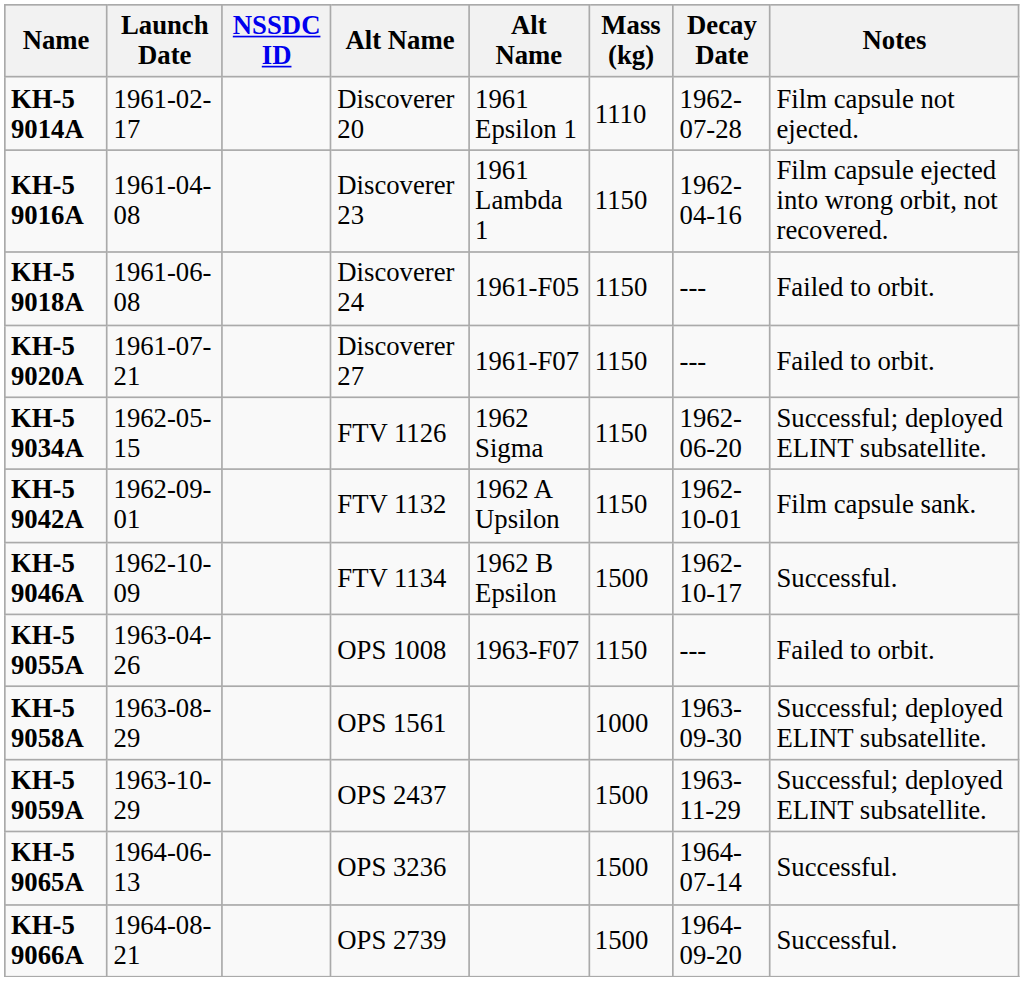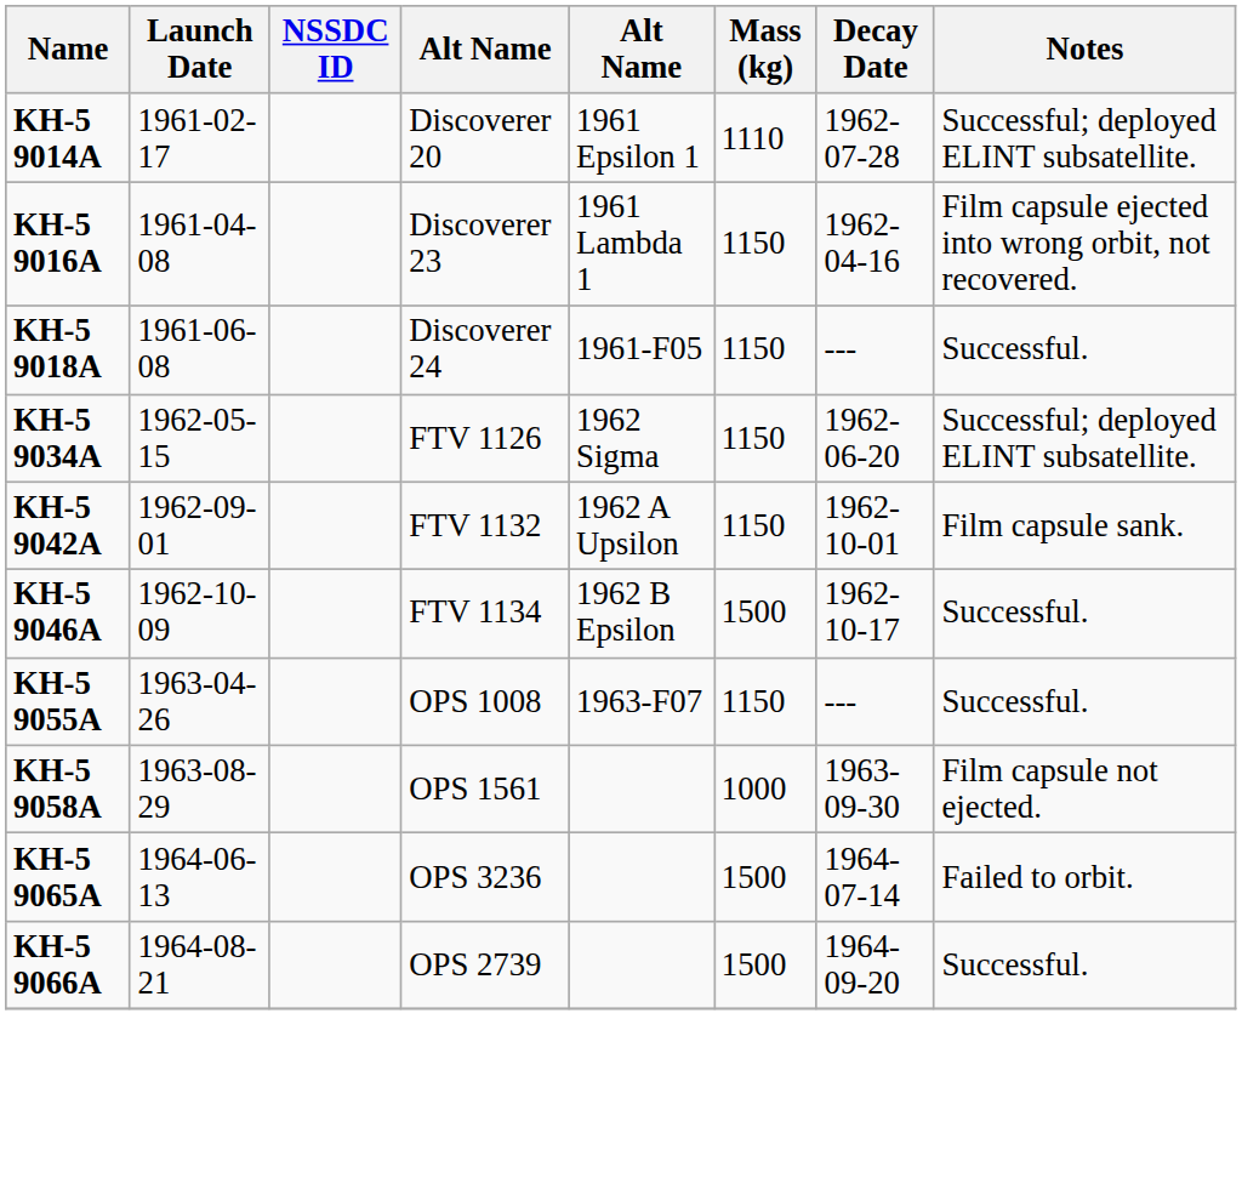 <table class="wikitable">
 <tr>
 <th>Name</th>
 <th>Launch Date</th>
 <th><a href='#'>NSSDC ID</a></th>
 <th>Alt Name</th>
 <th>Alt Name</th>
 <th>Mass (kg)</th>
 <th>Decay Date</th>
 <th>Notes</th>
 </tr>
 <tr>
 <td><strong>KH-5 9014A</strong></td>
 <td>1961-02-17</td>
 <td></td>
 <td>Discoverer 20</td>
 <td>1961 Epsilon 1</td>
 <td>1110</td>
 <td>1962-07-28</td>
-<td>Film capsule not ejected.</td>
+<td>Successful; deployed ELINT subsatellite.</td>
 </tr>
 <tr>
 <td><strong>KH-5 9016A</strong></td>
 <td>1961-04-08</td>
 <td></td>
 <td>Discoverer 23</td>
 <td>1961 Lambda 1</td>
 <td>1150</td>
 <td>1962-04-16</td>
 <td>Film capsule ejected into wrong orbit, not recovered.</td>
 </tr>
 <tr>
 <td><strong>KH-5 9018A </strong></td>
 <td>1961-06-08</td>
 <td></td>
 <td>Discoverer 24</td>
 <td>1961-F05</td>
 <td>1150</td>
 <td>---</td>
-<td>Failed to orbit.</td>
-</tr>
-<tr>
-<td><strong>KH-5 9020A</strong></td>
-<td>1961-07-21</td>
-<td></td>
-<td>Discoverer 27</td>
-<td>1961-F07</td>
-<td>1150</td>
-<td>---</td>
-<td>Failed to orbit.</td>
+<td>Successful.</td>
 </tr>
 <tr>
 <td><strong>KH-5 9034A</strong></td>
 <td>1962-05-15</td>
 <td></td>
 <td>FTV 1126</td>
 <td>1962 Sigma</td>
 <td>1150</td>
 <td>1962-06-20</td>
 <td>Successful; deployed ELINT subsatellite.</td>
 </tr>
 <tr>
 <td><strong>KH-5 9042A</strong></td>
 <td>1962-09-01</td>
 <td></td>
 <td>FTV 1132</td>
 <td>1962 A Upsilon</td>
 <td>1150</td>
 <td>1962-10-01</td>
 <td>Film capsule sank.</td>
 </tr>
 <tr>
 <td><strong>KH-5 9046A</strong></td>
 <td>1962-10-09</td>
 <td></td>
 <td>FTV 1134</td>
 <td>1962 B Epsilon</td>
 <td>1500</td>
 <td>1962-10-17</td>
 <td>Successful.</td>
 </tr>
 <tr>
 <td><strong>KH-5 9055A</strong></td>
 <td>1963-04-26</td>
 <td></td>
 <td>OPS 1008</td>
 <td>1963-F07</td>
 <td>1150</td>
 <td>---</td>
-<td>Failed to orbit.</td>
+<td>Successful.</td>
 </tr>
 <tr>
 <td><strong>KH-5 9058A</strong></td>
 <td>1963-08-29</td>
 <td></td>
 <td>OPS 1561</td>
 <td></td>
 <td>1000</td>
 <td>1963-09-30</td>
-<td>Successful; deployed ELINT subsatellite.</td>
-</tr>
-<tr>
-<td><strong>KH-5 9059A</strong></td>
-<td>1963-10-29</td>
-<td></td>
-<td>OPS 2437</td>
-<td></td>
-<td>1500</td>
-<td>1963-11-29</td>
-<td>Successful; deployed ELINT subsatellite.</td>
+<td>Film capsule not ejected.</td>
 </tr>
 <tr>
 <td><strong>KH-5 9065A</strong></td>
 <td>1964-06-13</td>
 <td></td>
 <td>OPS 3236</td>
 <td></td>
 <td>1500</td>
 <td>1964-07-14</td>
-<td>Successful.</td>
+<td>Failed to orbit.</td>
 </tr>
 <tr>
 <td><strong>KH-5 9066A</strong></td>
 <td>1964-08-21</td>
 <td></td>
 <td>OPS 2739</td>
 <td></td>
 <td>1500</td>
 <td>1964-09-20</td>
 <td>Successful.</td>
 </tr>
 <tr>
 </tr>
 </table>
